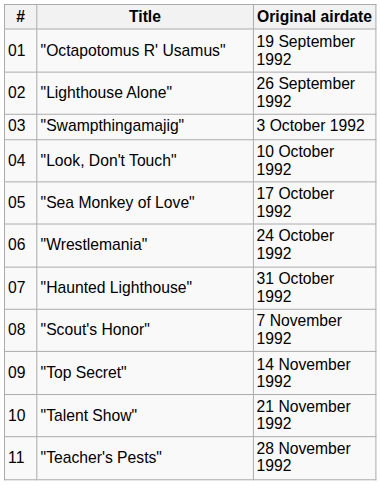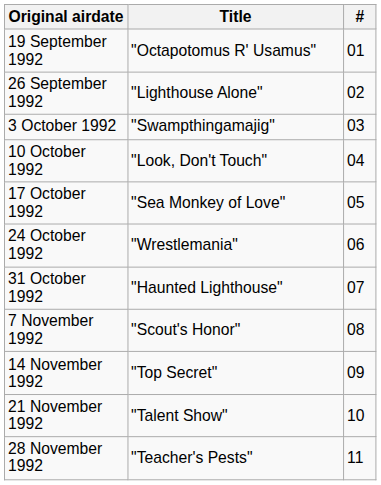 <table class="wikitable" width=43%>
 <tr>
+<th width=15%>Original airdate</th>
+<th width=25%>Title</th>
 <th width=3%>#</th>
-<th width=25%>Title</th>
-<th width=15%>Original airdate</th>
 </tr>
 <tr>
+<td>19 September 1992</td>
+<td>"Octapotomus R' Usamus"</td>
 <td>01</td>
-<td>"Octapotomus R' Usamus"</td>
-<td>19 September 1992</td>
 </tr>
 <tr>
+<td>26 September 1992</td>
+<td>"Lighthouse Alone"</td>
 <td>02</td>
-<td>"Lighthouse Alone"</td>
-<td>26 September 1992</td>
 </tr>
 <tr>
+<td>3 October 1992</td>
+<td>"Swampthingamajig"</td>
 <td>03</td>
-<td>"Swampthingamajig"</td>
-<td>3 October 1992</td>
 </tr>
 <tr>
+<td>10 October 1992</td>
+<td>"Look, Don't Touch"</td>
 <td>04</td>
-<td>"Look, Don't Touch"</td>
-<td>10 October 1992</td>
 </tr>
 <tr>
+<td>17 October 1992</td>
+<td>"Sea Monkey of Love"</td>
 <td>05</td>
-<td>"Sea Monkey of Love"</td>
-<td>17 October 1992</td>
 </tr>
 <tr>
+<td>24 October 1992</td>
+<td>"Wrestlemania"</td>
 <td>06</td>
-<td>"Wrestlemania"</td>
-<td>24 October 1992</td>
 </tr>
 <tr>
+<td>31 October 1992</td>
+<td>"Haunted Lighthouse"</td>
 <td>07</td>
-<td>"Haunted Lighthouse"</td>
-<td>31 October 1992</td>
 </tr>
 <tr>
+<td>7 November 1992</td>
+<td>"Scout's Honor"</td>
 <td>08</td>
-<td>"Scout's Honor"</td>
-<td>7 November 1992</td>
 </tr>
 <tr>
+<td>14 November 1992</td>
+<td>"Top Secret"</td>
 <td>09</td>
-<td>"Top Secret"</td>
-<td>14 November 1992</td>
 </tr>
 <tr>
+<td>21 November 1992</td>
+<td>"Talent Show"</td>
 <td>10</td>
-<td>"Talent Show"</td>
-<td>21 November 1992</td>
 </tr>
 <tr>
+<td>28 November 1992</td>
+<td>"Teacher's Pests"</td>
 <td>11</td>
-<td>"Teacher's Pests"</td>
-<td>28 November 1992</td>
 </tr>
 </table>
